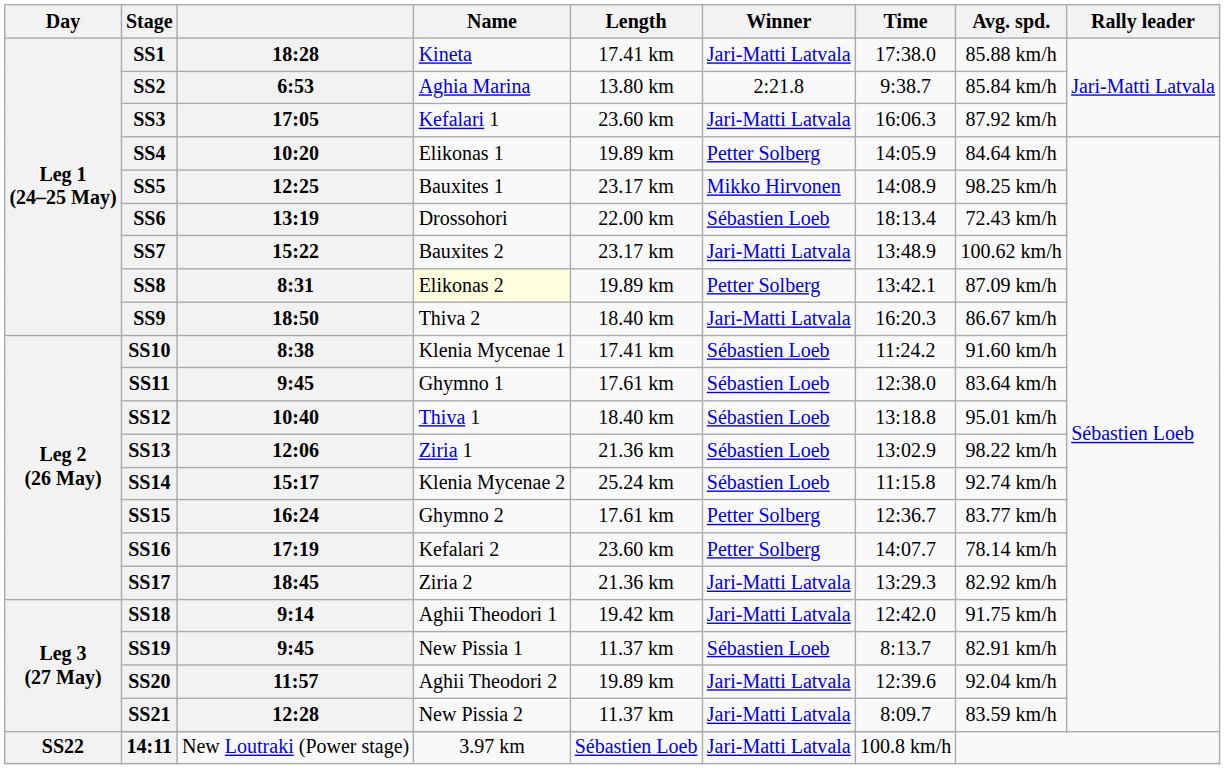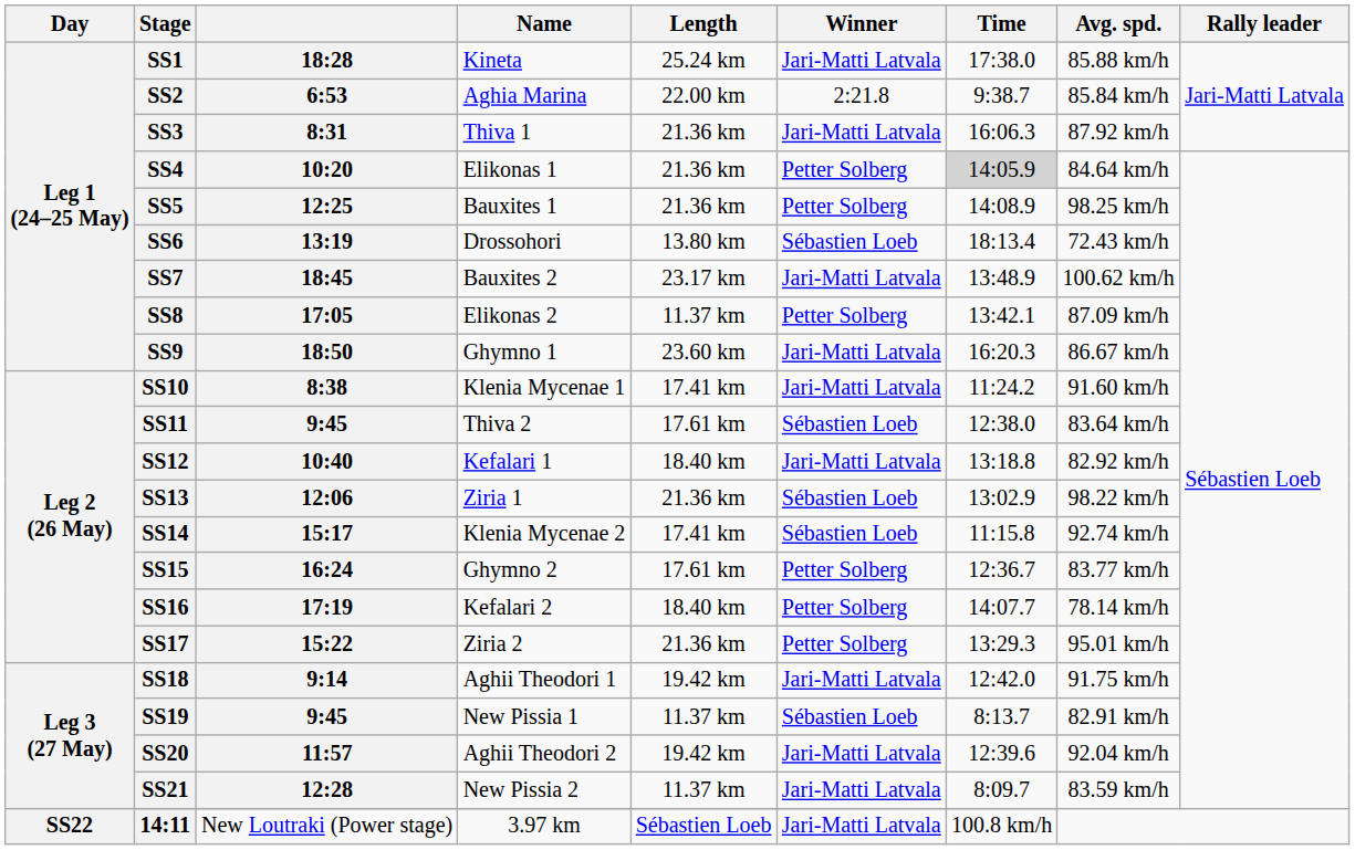 <table class="wikitable" style="text-align: center; font-size: 90%; max-width: 950px;">
 <tr>
 <th>Day</th>
 <th>Stage</th>
 <th></th>
 <th>Name</th>
 <th>Length</th>
 <th>Winner</th>
 <th>Time</th>
 <th>Avg. spd.</th>
 <th>Rally leader</th>
 </tr>
 <tr>
 <th rowspan=9>Leg 1<br>(24–25 May)</th>
 <th>SS1</th>
 <th>18:28</th>
 <td align=left><a href='#'>Kineta</a></td>
-<td>17.41 km</td>
+<td>25.24 km</td>
 <td align=left> <a href='#'>Jari-Matti Latvala</a></td>
 <td>17:38.0</td>
 <td>85.88 km/h</td>
 <td rowspan=3 align=left> <a href='#'>Jari-Matti Latvala</a></td>
 </tr>
 <tr>
 <th>SS2</th>
 <th>6:53</th>
 <td align=left><a href='#'>Aghia Marina</a></td>
-<td>13.80 km</td>
+<td>22.00 km</td>
 <td>2:21.8</td>
 <td>9:38.7</td>
 <td>85.84 km/h</td>
 </tr>
 <tr>
 <th>SS3</th>
-<th>17:05</th>
-<td align=left><a href='#'>Kefalari</a> 1</td>
-<td>23.60 km</td>
+<th>8:31</th>
+<td align=left><a href='#'>Thiva</a> 1</td>
+<td>21.36 km</td>
 <td align=left> <a href='#'>Jari-Matti Latvala</a></td>
 <td>16:06.3</td>
 <td>87.92 km/h</td>
 </tr>
 <tr>
 <th>SS4</th>
 <th>10:20</th>
 <td align=left>Elikonas 1</td>
-<td>19.89 km</td>
+<td>21.36 km</td>
 <td align=left> <a href='#'>Petter Solberg</a></td>
-<td>14:05.9</td>
+<td style="background: lightgrey;">14:05.9</td>
 <td>84.64 km/h</td>
 <td rowspan=19 align=left> <a href='#'>Sébastien Loeb</a></td>
 </tr>
 <tr>
 <th>SS5</th>
 <th>12:25</th>
 <td align=left>Bauxites 1</td>
-<td>23.17 km</td>
-<td align=left> <a href='#'>Mikko Hirvonen</a></td>
+<td>21.36 km</td>
+<td align=left> <a href='#'>Petter Solberg</a></td>
 <td>14:08.9</td>
 <td>98.25 km/h</td>
 </tr>
 <tr>
 <th>SS6</th>
 <th>13:19</th>
 <td align=left>Drossohori</td>
-<td>22.00 km</td>
+<td>13.80 km</td>
 <td align=left> <a href='#'>Sébastien Loeb</a></td>
 <td>18:13.4</td>
 <td>72.43 km/h</td>
 </tr>
 <tr>
 <th>SS7</th>
-<th>15:22</th>
+<th>18:45</th>
 <td align=left>Bauxites 2</td>
 <td>23.17 km</td>
 <td align=left> <a href='#'>Jari-Matti Latvala</a></td>
 <td>13:48.9</td>
 <td>100.62 km/h</td>
 </tr>
 <tr>
 <th>SS8</th>
-<th>8:31</th>
-<td align=left style="background: lightyellow;">Elikonas 2</td>
-<td>19.89 km</td>
+<th>17:05</th>
+<td align=left>Elikonas 2</td>
+<td>11.37 km</td>
 <td align=left> <a href='#'>Petter Solberg</a></td>
 <td>13:42.1</td>
 <td>87.09 km/h</td>
 </tr>
 <tr>
 <th>SS9</th>
 <th>18:50</th>
-<td align=left>Thiva 2</td>
-<td>18.40 km</td>
+<td align=left>Ghymno 1</td>
+<td>23.60 km</td>
 <td align=left> <a href='#'>Jari-Matti Latvala</a></td>
 <td>16:20.3</td>
 <td>86.67 km/h</td>
 </tr>
 <tr>
 <th rowspan=8>Leg 2<br>(26 May)</th>
 <th>SS10</th>
 <th>8:38</th>
 <td align=left>Klenia Mycenae 1</td>
 <td>17.41 km</td>
-<td align=left> <a href='#'>Sébastien Loeb</a></td>
+<td align=left> <a href='#'>Jari-Matti Latvala</a></td>
 <td>11:24.2</td>
 <td>91.60 km/h</td>
 </tr>
 <tr>
 <th>SS11</th>
 <th>9:45</th>
-<td align=left>Ghymno 1</td>
+<td align=left>Thiva 2</td>
 <td>17.61 km</td>
 <td align=left> <a href='#'>Sébastien Loeb</a></td>
 <td>12:38.0</td>
 <td>83.64 km/h</td>
 </tr>
 <tr>
 <th>SS12</th>
 <th>10:40</th>
-<td align=left><a href='#'>Thiva</a> 1</td>
+<td align=left><a href='#'>Kefalari</a> 1</td>
 <td>18.40 km</td>
-<td align=left> <a href='#'>Sébastien Loeb</a></td>
+<td align=left> <a href='#'>Jari-Matti Latvala</a></td>
 <td>13:18.8</td>
-<td>95.01 km/h</td>
+<td>82.92 km/h</td>
 </tr>
 <tr>
 <th>SS13</th>
 <th>12:06</th>
 <td align=left><a href='#'>Ziria</a> 1</td>
 <td>21.36 km</td>
 <td align=left> <a href='#'>Sébastien Loeb</a></td>
 <td>13:02.9</td>
 <td>98.22 km/h</td>
 </tr>
 <tr>
 <th>SS14</th>
 <th>15:17</th>
 <td align=left>Klenia Mycenae 2</td>
-<td>25.24 km</td>
+<td>17.41 km</td>
 <td align=left> <a href='#'>Sébastien Loeb</a></td>
 <td>11:15.8</td>
 <td>92.74 km/h</td>
 </tr>
 <tr>
 <th>SS15</th>
 <th>16:24</th>
 <td align=left>Ghymno 2</td>
 <td>17.61 km</td>
 <td align=left> <a href='#'>Petter Solberg</a></td>
 <td>12:36.7</td>
 <td>83.77 km/h</td>
 </tr>
 <tr>
 <th>SS16</th>
 <th>17:19</th>
 <td align=left>Kefalari 2</td>
-<td>23.60 km</td>
+<td>18.40 km</td>
 <td align=left> <a href='#'>Petter Solberg</a></td>
 <td>14:07.7</td>
 <td>78.14 km/h</td>
 </tr>
 <tr>
 <th>SS17</th>
-<th>18:45</th>
+<th>15:22</th>
 <td align=left>Ziria 2</td>
 <td>21.36 km</td>
-<td align=left> <a href='#'>Jari-Matti Latvala</a></td>
+<td align=left> <a href='#'>Petter Solberg</a></td>
 <td>13:29.3</td>
-<td>82.92 km/h</td>
+<td>95.01 km/h</td>
 </tr>
 <tr>
 <th rowspan=5>Leg 3<br>(27 May)</th>
 <th>SS18</th>
 <th>9:14</th>
 <td align=left>Aghii Theodori 1</td>
 <td>19.42 km</td>
 <td align=left> <a href='#'>Jari-Matti Latvala</a></td>
 <td>12:42.0</td>
 <td>91.75 km/h</td>
 </tr>
 <tr>
 <th>SS19</th>
 <th>9:45</th>
 <td align=left>New Pissia 1</td>
 <td>11.37 km</td>
 <td align=left> <a href='#'>Sébastien Loeb</a></td>
 <td>8:13.7</td>
 <td>82.91 km/h</td>
 </tr>
 <tr>
 <th>SS20</th>
 <th>11:57</th>
 <td align=left>Aghii Theodori 2</td>
-<td>19.89 km</td>
+<td>19.42 km</td>
 <td align=left> <a href='#'>Jari-Matti Latvala</a></td>
 <td>12:39.6</td>
 <td>92.04 km/h</td>
 </tr>
 <tr>
 <th>SS21</th>
 <th>12:28</th>
 <td align=left>New Pissia 2</td>
 <td>11.37 km</td>
 <td align=left> <a href='#'>Jari-Matti Latvala</a></td>
 <td>8:09.7</td>
 <td>83.59 km/h</td>
 </tr>
 <tr>
 </tr>
 <tr>
 <th>SS22</th>
 <th>14:11</th>
 <td align=left>New <a href='#'>Loutraki</a> (Power stage)</td>
 <td>3.97 km</td>
 <td align=left> <a href='#'>Sébastien Loeb</a></td>
 <td align=left> <a href='#'>Jari-Matti Latvala</a></td>
 <td>100.8 km/h</td>
 </tr>
 </table>
